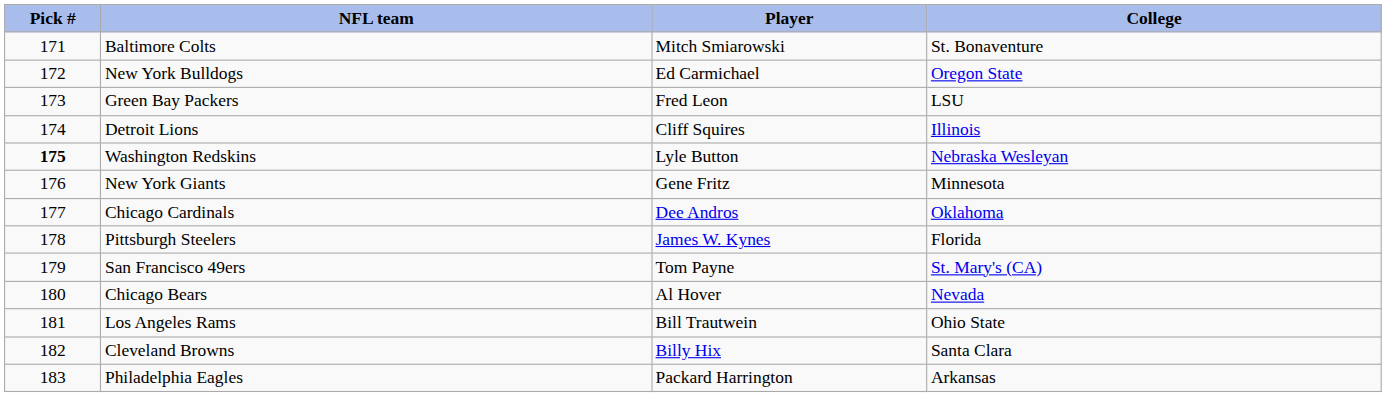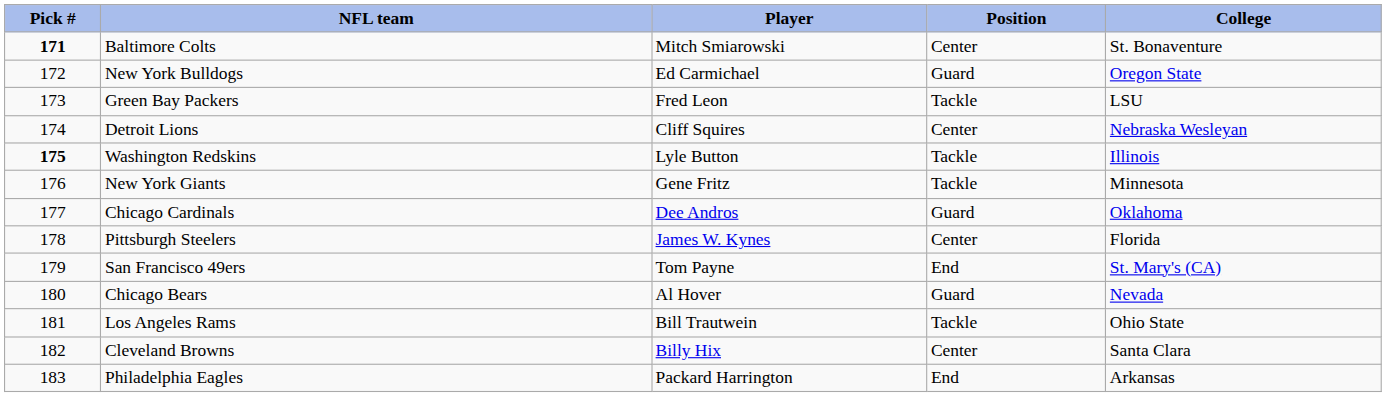 <table class="wikitable sortable sortable" style="width: 100%">
 <tr>
 <th style="background:#A8BDEC;" width=7%>Pick #</th>
 <th width=40% style="background:#A8BDEC;">NFL team</th>
 <th width=20% style="background:#A8BDEC;">Player</th>
+<th width=13% style="background:#A8BDEC;">Position</th>
 <th style="background:#A8BDEC;">College</th>
 </tr>
 <tr>
-<td align=center>171</td>
+<td align=center><strong>171</strong></td>
 <td>Baltimore Colts</td>
 <td>Mitch Smiarowski</td>
+<td>Center</td>
 <td>St. Bonaventure</td>
 </tr>
 <tr>
 <td align=center>172</td>
 <td>New York Bulldogs</td>
 <td>Ed Carmichael</td>
+<td>Guard</td>
 <td><a href='#'>Oregon State</a></td>
 </tr>
 <tr>
 <td align=center>173</td>
 <td>Green Bay Packers</td>
 <td>Fred Leon</td>
+<td>Tackle</td>
 <td>LSU</td>
 </tr>
 <tr>
 <td align=center>174</td>
 <td>Detroit Lions</td>
 <td>Cliff Squires</td>
-<td><a href='#'>Illinois</a></td>
+<td>Center</td>
+<td><a href='#'>Nebraska Wesleyan</a></td>
 </tr>
 <tr>
 <td align=center><strong>175</strong></td>
 <td>Washington Redskins</td>
 <td>Lyle Button</td>
-<td><a href='#'>Nebraska Wesleyan</a></td>
+<td>Tackle</td>
+<td><a href='#'>Illinois</a></td>
 </tr>
 <tr>
 <td align=center>176</td>
 <td>New York Giants</td>
 <td>Gene Fritz</td>
+<td>Tackle</td>
 <td>Minnesota</td>
 </tr>
 <tr>
 <td align=center>177</td>
 <td>Chicago Cardinals</td>
 <td><a href='#'>Dee Andros</a></td>
+<td>Guard</td>
 <td><a href='#'>Oklahoma</a></td>
 </tr>
 <tr>
 <td align=center>178</td>
 <td>Pittsburgh Steelers</td>
 <td><a href='#'>James W. Kynes</a></td>
+<td>Center</td>
 <td>Florida</td>
 </tr>
 <tr>
 <td align=center>179</td>
 <td>San Francisco 49ers</td>
 <td>Tom Payne</td>
+<td>End</td>
 <td><a href='#'>St. Mary's (CA)</a></td>
 </tr>
 <tr>
 <td align=center>180</td>
 <td>Chicago Bears</td>
 <td>Al Hover</td>
+<td>Guard</td>
 <td><a href='#'>Nevada</a></td>
 </tr>
 <tr>
 <td align=center>181</td>
 <td>Los Angeles Rams</td>
 <td>Bill Trautwein</td>
+<td>Tackle</td>
 <td>Ohio State</td>
 </tr>
 <tr>
 <td align=center>182</td>
 <td>Cleveland Browns</td>
 <td><a href='#'>Billy Hix</a></td>
+<td>Center</td>
 <td>Santa Clara</td>
 </tr>
 <tr>
 <td align=center>183</td>
 <td>Philadelphia Eagles</td>
 <td>Packard Harrington</td>
+<td>End</td>
 <td>Arkansas</td>
 </tr>
 </table>
